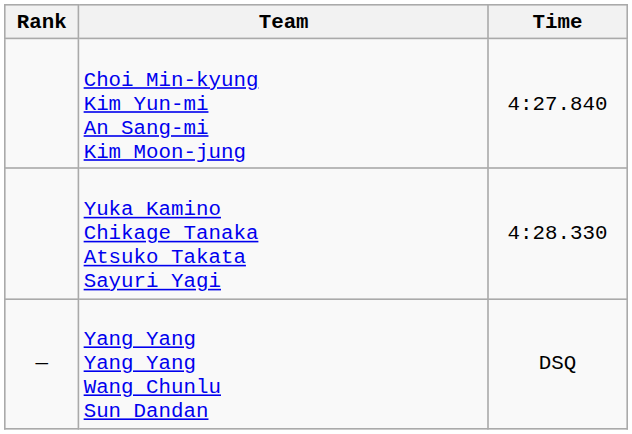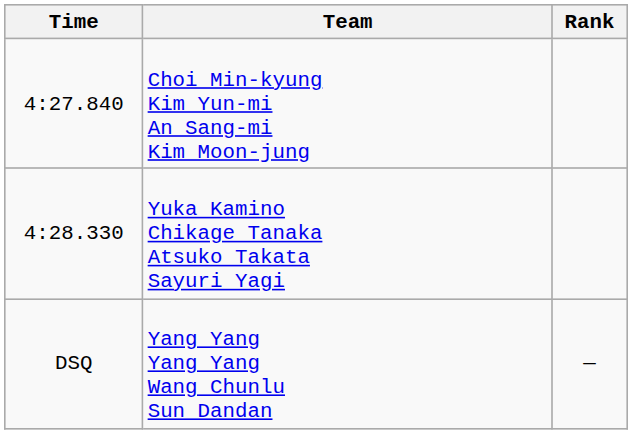 <table class=wikitable style="text-align:center">
 <tr>
+<th width=80>Time</th>
+<th width=250>Team</th>
 <th width=40>Rank</th>
-<th width=250>Team</th>
-<th width=80>Time</th>
 </tr>
 <tr>
+<td>4:27.840</td>
+<td align=left><br><a href='#'>Choi Min-kyung</a><br><a href='#'>Kim Yun-mi</a><br><a href='#'>An Sang-mi</a><br><a href='#'>Kim Moon-jung</a></td>
 <td></td>
-<td align=left><br><a href='#'>Choi Min-kyung</a><br><a href='#'>Kim Yun-mi</a><br><a href='#'>An Sang-mi</a><br><a href='#'>Kim Moon-jung</a></td>
-<td>4:27.840</td>
 </tr>
 <tr>
+<td>4:28.330</td>
+<td align=left><br><a href='#'>Yuka Kamino</a><br><a href='#'>Chikage Tanaka</a><br><a href='#'>Atsuko Takata</a><br><a href='#'>Sayuri Yagi</a></td>
 <td></td>
-<td align=left><br><a href='#'>Yuka Kamino</a><br><a href='#'>Chikage Tanaka</a><br><a href='#'>Atsuko Takata</a><br><a href='#'>Sayuri Yagi</a></td>
-<td>4:28.330</td>
 </tr>
 <tr>
+<td>DSQ</td>
+<td align=left><br><a href='#'>Yang Yang</a><br><a href='#'>Yang Yang</a><br><a href='#'>Wang Chunlu</a><br><a href='#'>Sun Dandan</a></td>
 <td>—</td>
-<td align=left><br><a href='#'>Yang Yang</a><br><a href='#'>Yang Yang</a><br><a href='#'>Wang Chunlu</a><br><a href='#'>Sun Dandan</a></td>
-<td>DSQ</td>
 </tr>
 </table>
